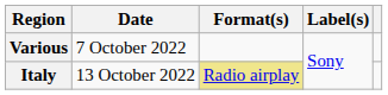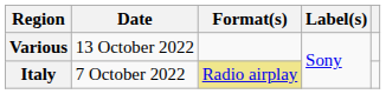 <table class="wikitable plainrowheaders">
 <tr>
 <th scope="col">Region</th>
 <th scope="col">Date</th>
 <th scope="col">Format(s)</th>
 <th scope="col">Label(s)</th>
 <th scope="col"></th>
 </tr>
 <tr>
 <th scope="row">Various</th>
-<td>7 October 2022</td>
+<td>13 October 2022</td>
 <td></td>
 <td rowspan="2"><a href='#'>Sony</a></td>
 <td style="text-align:center;"></td>
 </tr>
 <tr>
 <th scope="row">Italy</th>
-<td>13 October 2022</td>
+<td>7 October 2022</td>
 <td style="background: khaki;"><a href='#'>Radio airplay</a></td>
 <td style="text-align:center;"></td>
 </tr>
 </table>
